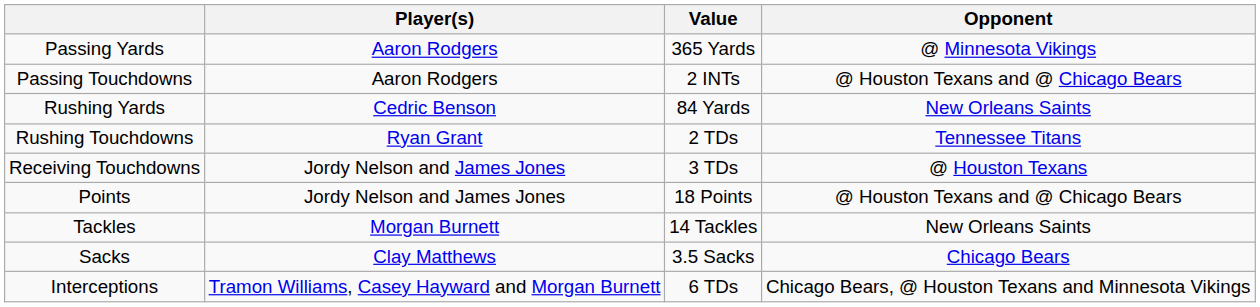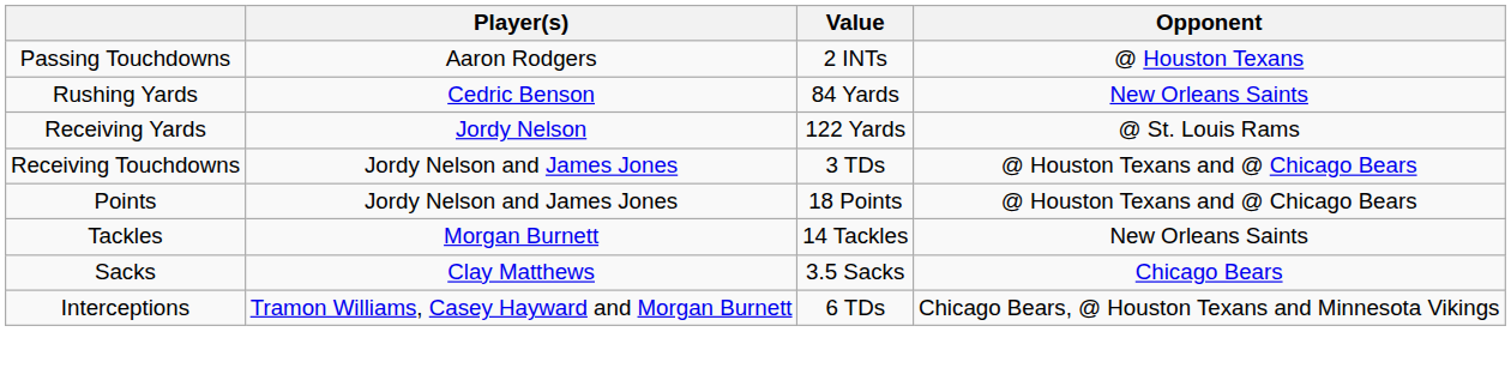 <table class="wikitable">
 <tr>
 <th></th>
 <th>Player(s)</th>
 <th>Value</th>
 <th>Opponent</th>
 </tr>
 <tr style="background:#ffddoo; text-align:center;">
-<td>Passing Yards</td>
-<td><a href='#'>Aaron Rodgers</a></td>
-<td>365 Yards</td>
-<td>@ <a href='#'>Minnesota Vikings</a></td>
-</tr>
-<tr style="background:#ffddoo; text-align:center;">
 <td>Passing Touchdowns</td>
 <td>Aaron Rodgers</td>
 <td>2 INTs</td>
-<td>@ Houston Texans and @ <a href='#'>Chicago Bears</a></td>
+<td>@ <a href='#'>Houston Texans</a></td>
 </tr>
 <tr style="background:#ffddoo; text-align:center;">
 <td>Rushing Yards</td>
 <td><a href='#'>Cedric Benson</a></td>
 <td>84 Yards</td>
 <td><a href='#'>New Orleans Saints</a></td>
 </tr>
 <tr style="background:#ffddoo; text-align:center;">
-<td>Rushing Touchdowns</td>
-<td><a href='#'>Ryan Grant</a></td>
-<td>2 TDs</td>
-<td><a href='#'>Tennessee Titans</a></td>
+<td>Receiving Yards</td>
+<td><a href='#'>Jordy Nelson</a></td>
+<td>122 Yards</td>
+<td>@ St. Louis Rams</td>
 </tr>
 <tr style="background:#ffddoo; text-align:center;">
 <td>Receiving Touchdowns</td>
 <td>Jordy Nelson and <a href='#'>James Jones</a></td>
 <td>3 TDs</td>
-<td>@ <a href='#'>Houston Texans</a></td>
+<td>@ Houston Texans and @ <a href='#'>Chicago Bears</a></td>
 </tr>
 <tr style="background:#ffddoo; text-align:center;">
 <td>Points</td>
 <td>Jordy Nelson and James Jones</td>
 <td>18 Points</td>
 <td>@ Houston Texans and @ Chicago Bears</td>
 </tr>
 <tr style="background:#ffddoo; text-align:center;">
 <td>Tackles</td>
 <td><a href='#'>Morgan Burnett</a></td>
 <td>14 Tackles</td>
 <td>New Orleans Saints</td>
 </tr>
 <tr style="background:#ffddoo; text-align:center;">
 <td>Sacks</td>
 <td><a href='#'>Clay Matthews</a></td>
 <td>3.5 Sacks</td>
 <td><a href='#'>Chicago Bears</a></td>
 </tr>
 <tr style="background:#ffddoo; text-align:center;">
 <td>Interceptions</td>
 <td><a href='#'>Tramon Williams</a>, <a href='#'>Casey Hayward</a> and <a href='#'>Morgan Burnett</a></td>
 <td>6 TDs</td>
 <td>Chicago Bears, @ Houston Texans and Minnesota Vikings</td>
 </tr>
 </table>
